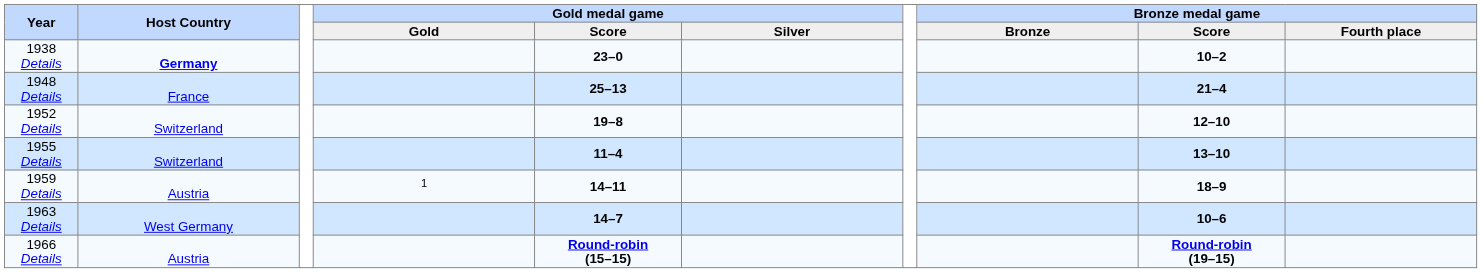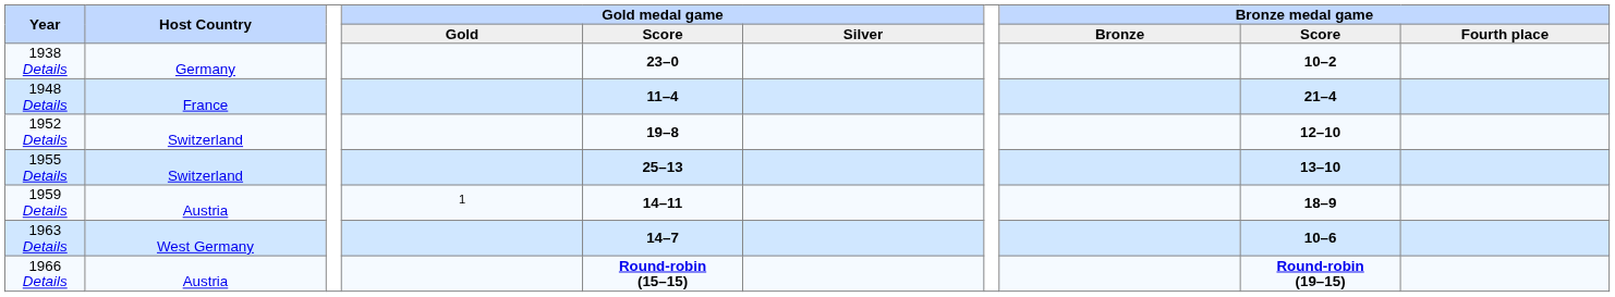 <table border=1 style="border-collapse:collapse; font-size:90%;" width=100%>
 <tr bgcolor=#C1D8FF>
 <th rowspan=2 width=5%>Year</th>
 <th rowspan=2 width=15%>Host Country</th>
 <th width=1% rowspan=9 bgcolor=ffffff></th>
 <th colspan=3>Gold medal game</th>
 <th width=1% rowspan=9 bgcolor=ffffff></th>
 <th colspan=3>Bronze medal game</th>
 </tr>
 <tr bgcolor=#EFEFEF>
 <th width=15%>Gold</th>
 <th width=10%>Score</th>
 <th width=15%>Silver</th>
 <th width=15%>Bronze</th>
 <th width=10%>Score</th>
 <th width=15%>Fourth place</th>
 </tr>
 <tr align=center bgcolor=#F5FAFF>
 <td>1938<br> <em><a href='#'>Details</a></em></td>
-<td><strong><br><a href='#'>Germany</a></strong></td>
+<td><br><a href='#'>Germany</a></td>
 <td><strong></strong></td>
 <td><strong>23–0</strong></td>
 <td></td>
 <td></td>
 <td><strong>10–2</strong></td>
 <td></td>
 </tr>
 <tr align=center bgcolor=#D0E7FF>
 <td>1948<br> <em><a href='#'>Details</a></em></td>
 <td><br><a href='#'>France</a></td>
 <td><strong></strong></td>
-<td><strong>25–13</strong></td>
+<td><strong>11–4</strong></td>
 <td></td>
 <td></td>
 <td><strong>21–4</strong></td>
 <td></td>
 </tr>
 <tr align=center bgcolor=#F5FAFF>
 <td>1952<br> <em><a href='#'>Details</a></em></td>
 <td><br><a href='#'>Switzerland</a></td>
 <td><strong></strong></td>
 <td><strong>19–8</strong></td>
 <td></td>
 <td></td>
 <td><strong>12–10</strong></td>
 <td></td>
 </tr>
 <tr align=center bgcolor=#D0E7FF>
 <td>1955<br> <em><a href='#'>Details</a></em></td>
 <td><br><a href='#'>Switzerland</a></td>
 <td><strong></strong></td>
-<td><strong>11–4</strong></td>
+<td><strong>25–13</strong></td>
 <td></td>
 <td></td>
 <td><strong>13–10</strong></td>
 <td></td>
 </tr>
 <tr align=center bgcolor=#F5FAFF>
 <td>1959<br> <em><a href='#'>Details</a></em></td>
 <td><br><a href='#'>Austria</a></td>
 <td><strong></strong><sup>1</sup></td>
 <td><strong>14–11</strong></td>
 <td></td>
 <td></td>
 <td><strong>18–9</strong></td>
 <td></td>
 </tr>
 <tr align=center bgcolor=#D0E7FF>
 <td>1963<br> <em><a href='#'>Details</a></em></td>
 <td><br><a href='#'>West Germany</a></td>
 <td><strong></strong></td>
 <td><strong>14–7</strong></td>
 <td></td>
 <td></td>
 <td><strong>10–6</strong></td>
 <td></td>
 </tr>
 <tr align=center bgcolor=#F5FAFF>
 <td>1966<br> <em><a href='#'>Details</a></em></td>
 <td><br><a href='#'>Austria</a></td>
 <td><strong></strong></td>
 <td><strong><a href='#'>Round-robin</a><br>(15–15)</strong></td>
 <td></td>
 <td></td>
 <td><strong><a href='#'>Round-robin</a><br>(19–15)</strong></td>
 <td></td>
 </tr>
 </table>
